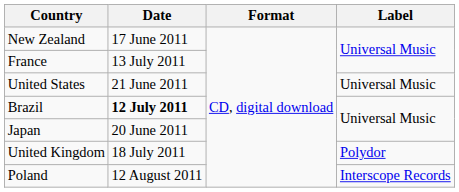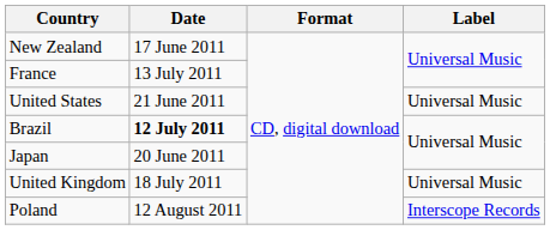 <table class="wikitable plainrowheaders">
 <tr>
 <th scope="col">Country</th>
 <th scope="col">Date</th>
 <th scope="col">Format</th>
 <th scope="col">Label</th>
 </tr>
 <tr>
 <td>New Zealand</td>
 <td>17 June 2011</td>
 <td rowspan=7><a href='#'>CD</a>, <a href='#'>digital download</a></td>
 <td rowspan=2><a href='#'>Universal Music</a></td>
 </tr>
 <tr>
 <td>France</td>
 <td>13 July 2011</td>
 </tr>
 <tr>
 <td>United States</td>
 <td>21 June 2011</td>
 <td>Universal Music</td>
 </tr>
 <tr>
 <td>Brazil</td>
 <td><strong>12 July 2011</strong></td>
 <td rowspan=2>Universal Music</td>
 </tr>
 <tr>
 <td>Japan</td>
 <td>20 June 2011</td>
 </tr>
 <tr>
 <td>United Kingdom</td>
 <td>18 July 2011</td>
-<td><a href='#'>Polydor</a></td>
+<td>Universal Music</td>
 </tr>
 <tr>
 <td>Poland</td>
 <td>12 August 2011</td>
 <td><a href='#'>Interscope Records</a></td>
 </tr>
 </table>
